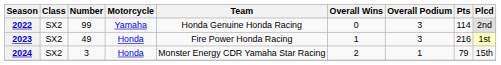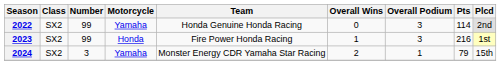 <table class="wikitable" style="font-size: 85%; text-align:center">
 <tr>
 <th>Season</th>
 <th>Class</th>
 <th>Number</th>
 <th>Motorcycle</th>
 <th>Team</th>
 <th>Overall Wins</th>
 <th>Overall Podium</th>
 <th>Pts</th>
 <th>Plcd</th>
 </tr>
 <tr>
 <th><a href='#'>2022</a></th>
 <td>SX2</td>
 <td>99</td>
 <td><a href='#'>Yamaha</a></td>
 <td>Honda Genuine Honda Racing</td>
 <td>0</td>
 <td>3</td>
 <td>114</td>
 <td style="background:#dfdfdf;">2nd</td>
 </tr>
 <tr>
 <th><a href='#'>2023</a></th>
 <td>SX2</td>
-<td>49</td>
+<td>99</td>
 <td><a href='#'>Honda</a></td>
 <td>Fire Power Honda Racing</td>
 <td>1</td>
 <td>3</td>
 <td>216</td>
 <td style="background:#ffffbf;">1st</td>
 </tr>
 <tr>
 <th><a href='#'>2024</a></th>
 <td>SX2</td>
 <td>3</td>
-<td><a href='#'>Honda</a></td>
+<td><a href='#'>Yamaha</a></td>
 <td>Monster Energy CDR Yamaha Star Racing</td>
 <td>2</td>
 <td>1</td>
 <td>79</td>
 <td>15th</td>
 </tr>
 <tr>
 </tr>
 </table>
